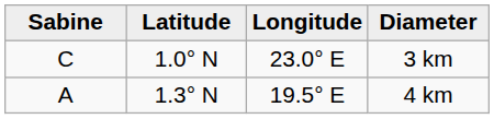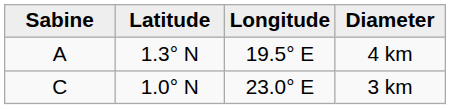 <table class="wikitable">
 <tr>
 <th width="25%" style="background:#eeeeee;">Sabine</th>
 <th width="25%" style="background:#eeeeee;">Latitude</th>
 <th width="25%" style="background:#eeeeee;">Longitude</th>
 <th width="25%" style="background:#eeeeee;">Diameter</th>
 </tr>
 <tr>
+<td align="center">A</td>
+<td align="center">1.3° N</td>
+<td align="center">19.5° E</td>
+<td align="center">4 km</td>
+</tr>
+<tr>
 <td align="center">C</td>
 <td align="center">1.0° N</td>
 <td align="center">23.0° E</td>
 <td align="center">3 km</td>
 </tr>
-<tr>
-<td align="center">A</td>
-<td align="center">1.3° N</td>
-<td align="center">19.5° E</td>
-<td align="center">4 km</td>
-</tr>
 </table>
